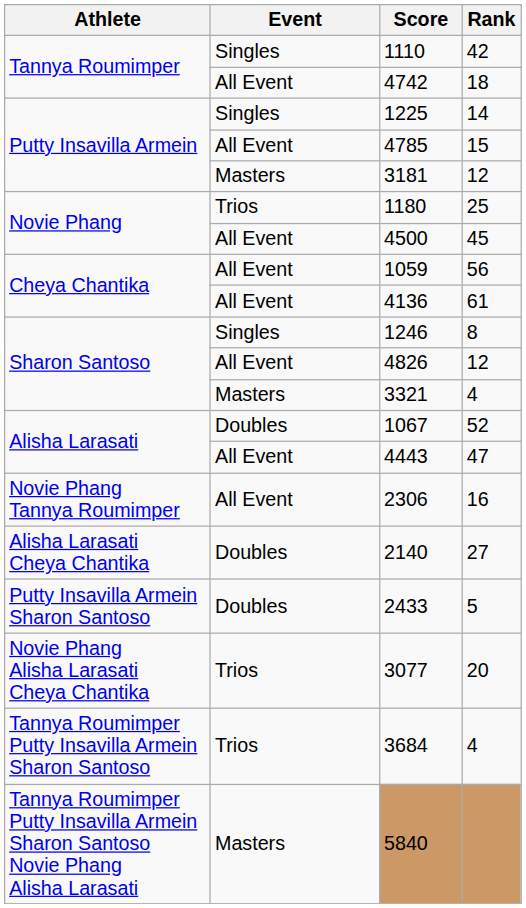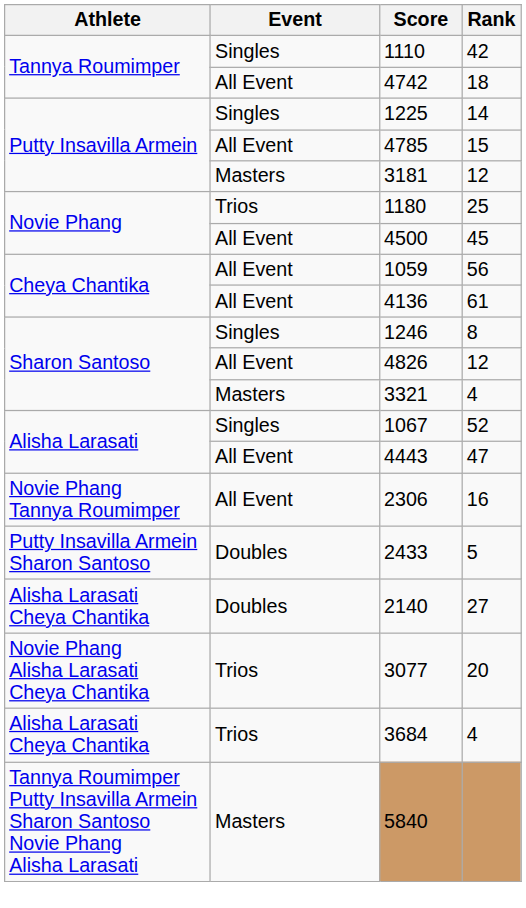 <table class=wikitable style="text-align:center style="float:left">
 <tr>
 <th width=160>Athlete</th>
 <th width=130>Event</th>
 <th width=60>Score</th>
 <th width=40>Rank</th>
 </tr>
 <tr>
 <td rowspan="2" align="left"><a href='#'>Tannya Roumimper</a></td>
 <td align="left">Singles</td>
 <td>1110</td>
 <td>42</td>
 </tr>
 <tr>
 <td align="left">All Event</td>
 <td>4742</td>
 <td>18</td>
 </tr>
 <tr>
 <td rowspan="3" align="left"><a href='#'>Putty Insavilla Armein</a></td>
 <td align="left">Singles</td>
 <td>1225</td>
 <td>14</td>
 </tr>
 <tr>
 <td align="left">All Event</td>
 <td>4785</td>
 <td>15</td>
 </tr>
 <tr>
 <td align="left">Masters</td>
 <td>3181</td>
 <td>12</td>
 </tr>
 <tr>
 <td rowspan="2" align="left"><a href='#'>Novie Phang</a></td>
 <td align="left">Trios</td>
 <td>1180</td>
 <td>25</td>
 </tr>
 <tr>
 <td align="left">All Event</td>
 <td>4500</td>
 <td>45</td>
 </tr>
 <tr>
 <td rowspan="2" align="left"><a href='#'>Cheya Chantika</a></td>
 <td align="left">All Event</td>
 <td>1059</td>
 <td>56</td>
 </tr>
 <tr>
 <td align="left">All Event</td>
 <td>4136</td>
 <td>61</td>
 </tr>
 <tr>
 <td rowspan="3" align="left"><a href='#'>Sharon Santoso</a></td>
 <td align="left">Singles</td>
 <td>1246</td>
 <td>8</td>
 </tr>
 <tr>
 <td align="left">All Event</td>
 <td>4826</td>
 <td>12</td>
 </tr>
 <tr>
 <td align="left">Masters</td>
 <td>3321</td>
 <td>4</td>
 </tr>
 <tr>
 <td rowspan="2" align="left"><a href='#'>Alisha Larasati</a></td>
-<td align="left">Doubles</td>
+<td align="left">Singles</td>
 <td>1067</td>
 <td>52</td>
 </tr>
 <tr>
 <td align="left">All Event</td>
 <td>4443</td>
 <td>47</td>
 </tr>
 <tr>
 <td align="left"><a href='#'>Novie Phang</a> <br> <a href='#'>Tannya Roumimper</a></td>
 <td align="left">All Event</td>
 <td>2306</td>
 <td>16</td>
 </tr>
 <tr>
+<td align="left"><a href='#'>Putty Insavilla Armein</a> <br> <a href='#'>Sharon Santoso</a></td>
+<td align="left">Doubles</td>
+<td>2433</td>
+<td>5</td>
+</tr>
+<tr>
 <td align="left"><a href='#'>Alisha Larasati</a> <br> <a href='#'>Cheya Chantika</a></td>
 <td align="left">Doubles</td>
 <td>2140</td>
 <td>27</td>
-</tr>
-<tr>
-<td align="left"><a href='#'>Putty Insavilla Armein</a> <br> <a href='#'>Sharon Santoso</a></td>
-<td align="left">Doubles</td>
-<td>2433</td>
-<td>5</td>
 </tr>
 <tr>
 <td align="left"><a href='#'>Novie Phang</a> <br> <a href='#'>Alisha Larasati</a> <br> <a href='#'>Cheya Chantika</a></td>
 <td align="left">Trios</td>
 <td>3077</td>
 <td>20</td>
 </tr>
 <tr>
-<td align="left"><a href='#'>Tannya Roumimper</a> <br> <a href='#'>Putty Insavilla Armein</a> <br> <a href='#'>Sharon Santoso</a></td>
+<td align="left"><a href='#'>Alisha Larasati</a> <br> <a href='#'>Cheya Chantika</a></td>
 <td align="left">Trios</td>
 <td>3684</td>
 <td>4</td>
 </tr>
 <tr>
 <td align="left"><a href='#'>Tannya Roumimper</a> <br> <a href='#'>Putty Insavilla Armein</a> <br> <a href='#'>Sharon Santoso</a> <br> <a href='#'>Novie Phang</a> <br> <a href='#'>Alisha Larasati</a></td>
 <td align="left">Masters</td>
 <td bgcolor=cc9966>5840</td>
 <td bgcolor=cc9966></td>
 </tr>
 </table>
